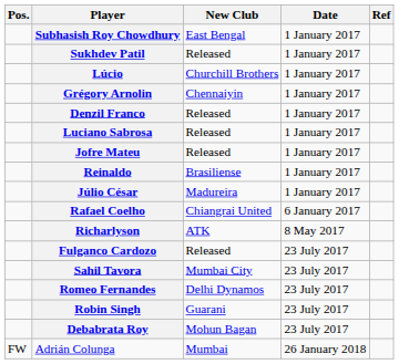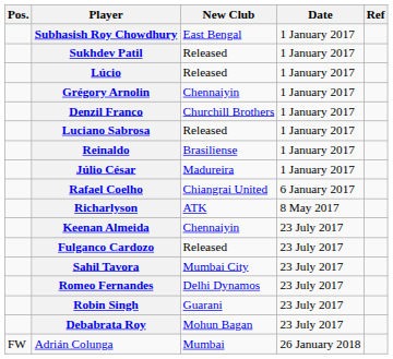 <table class="wikitable plainrowheaders" style="text-align:center; text-align:left">
 <tr>
 <th scope="col">Pos.</th>
 <th scope="col">Player</th>
 <th scope="col">New Club</th>
 <th scope="col">Date</th>
 <th scope="col">Ref</th>
 </tr>
 <tr>
 <td></td>
 <th scope="row"> <a href='#'>Subhasish Roy Chowdhury</a></th>
 <td> <a href='#'>East Bengal</a></td>
 <td>1 January 2017</td>
 <td></td>
 </tr>
 <tr>
 <td></td>
 <th scope="row"> <a href='#'>Sukhdev Patil</a></th>
 <td>Released</td>
 <td>1 January 2017</td>
 <td></td>
 </tr>
 <tr>
 <td></td>
 <th scope="row"> <a href='#'>Lúcio</a></th>
-<td> <a href='#'>Churchill Brothers</a></td>
+<td>Released</td>
 <td>1 January 2017</td>
 <td></td>
 </tr>
 <tr>
 <td></td>
 <th scope="row"> <a href='#'>Grégory Arnolin</a></th>
 <td> <a href='#'>Chennaiyin</a></td>
 <td>1 January 2017</td>
 <td></td>
 </tr>
 <tr>
 <td></td>
 <th scope="row"> <a href='#'>Denzil Franco</a></th>
-<td>Released</td>
+<td> <a href='#'>Churchill Brothers</a></td>
 <td>1 January 2017</td>
 <td></td>
 </tr>
 <tr>
 <td></td>
 <th scope="row"> <a href='#'>Luciano Sabrosa</a></th>
-<td>Released</td>
-<td>1 January 2017</td>
-<td></td>
-</tr>
-<tr>
-<td></td>
-<th scope="row"> <a href='#'>Jofre Mateu</a></th>
 <td>Released</td>
 <td>1 January 2017</td>
 <td></td>
 </tr>
 <tr>
 <td></td>
 <th scope="row"> <a href='#'>Reinaldo</a></th>
 <td> <a href='#'>Brasiliense</a></td>
 <td>1 January 2017</td>
 <td></td>
 </tr>
 <tr>
 <td></td>
 <th scope="row"> <a href='#'>Júlio César</a></th>
 <td> <a href='#'>Madureira</a></td>
 <td>1 January 2017</td>
 <td></td>
 </tr>
 <tr>
 <td></td>
 <th scope="row"> <a href='#'>Rafael Coelho</a></th>
 <td> <a href='#'>Chiangrai United</a></td>
 <td>6 January 2017</td>
 <td></td>
 </tr>
 <tr>
 <td></td>
 <th scope="row"> <a href='#'>Richarlyson</a></th>
 <td> <a href='#'>ATK</a></td>
 <td>8 May 2017</td>
+<td></td>
+</tr>
+<tr>
+<td></td>
+<th scope="row"> <a href='#'>Keenan Almeida</a></th>
+<td> <a href='#'>Chennaiyin</a></td>
+<td>23 July 2017</td>
 <td></td>
 </tr>
 <tr>
 <td></td>
 <th scope="row"> <a href='#'>Fulganco Cardozo</a></th>
 <td>Released</td>
 <td>23 July 2017</td>
 <td></td>
 </tr>
 <tr>
 <td></td>
 <th scope="row"> <a href='#'>Sahil Tavora</a></th>
 <td> <a href='#'>Mumbai City</a></td>
 <td>23 July 2017</td>
 <td></td>
 </tr>
 <tr>
 <td></td>
 <th scope="row"> <a href='#'>Romeo Fernandes</a></th>
 <td> <a href='#'>Delhi Dynamos</a></td>
 <td>23 July 2017</td>
 <td></td>
 </tr>
 <tr>
 <td></td>
 <th scope="row"> <a href='#'>Robin Singh</a></th>
 <td> <a href='#'>Guarani</a></td>
 <td>23 July 2017</td>
 <td></td>
 </tr>
 <tr>
 <td></td>
 <th scope="row"> <a href='#'>Debabrata Roy</a></th>
 <td> <a href='#'>Mohun Bagan</a></td>
 <td>23 July 2017</td>
 <td></td>
 </tr>
 <tr>
 <td>FW</td>
 <td> <a href='#'>Adrián Colunga</a></td>
 <td> <a href='#'>Mumbai</a></td>
 <td>26 January 2018</td>
 <td></td>
 </tr>
 </table>
